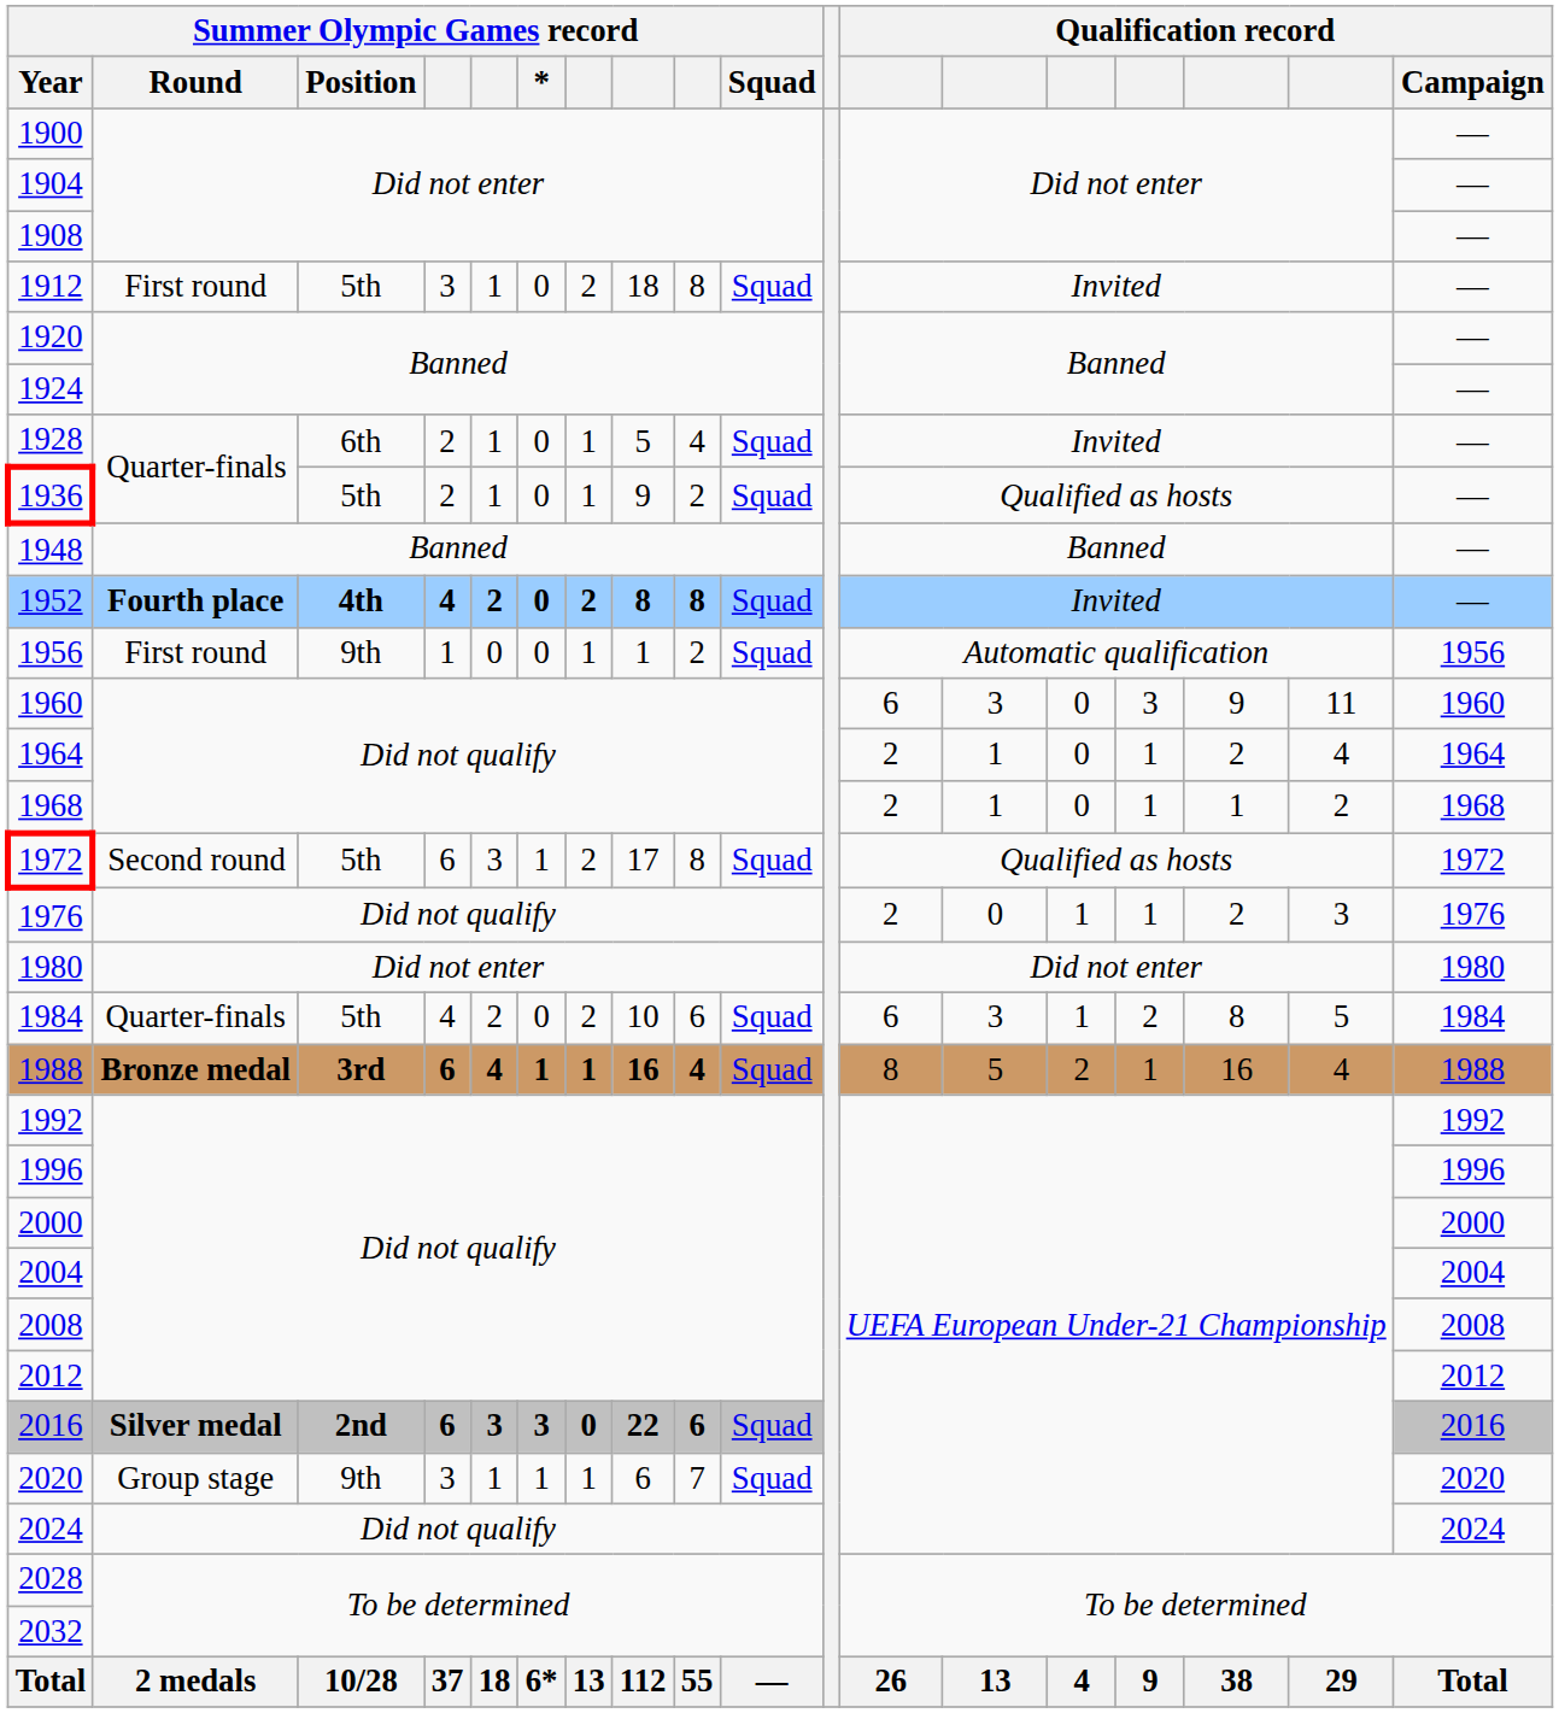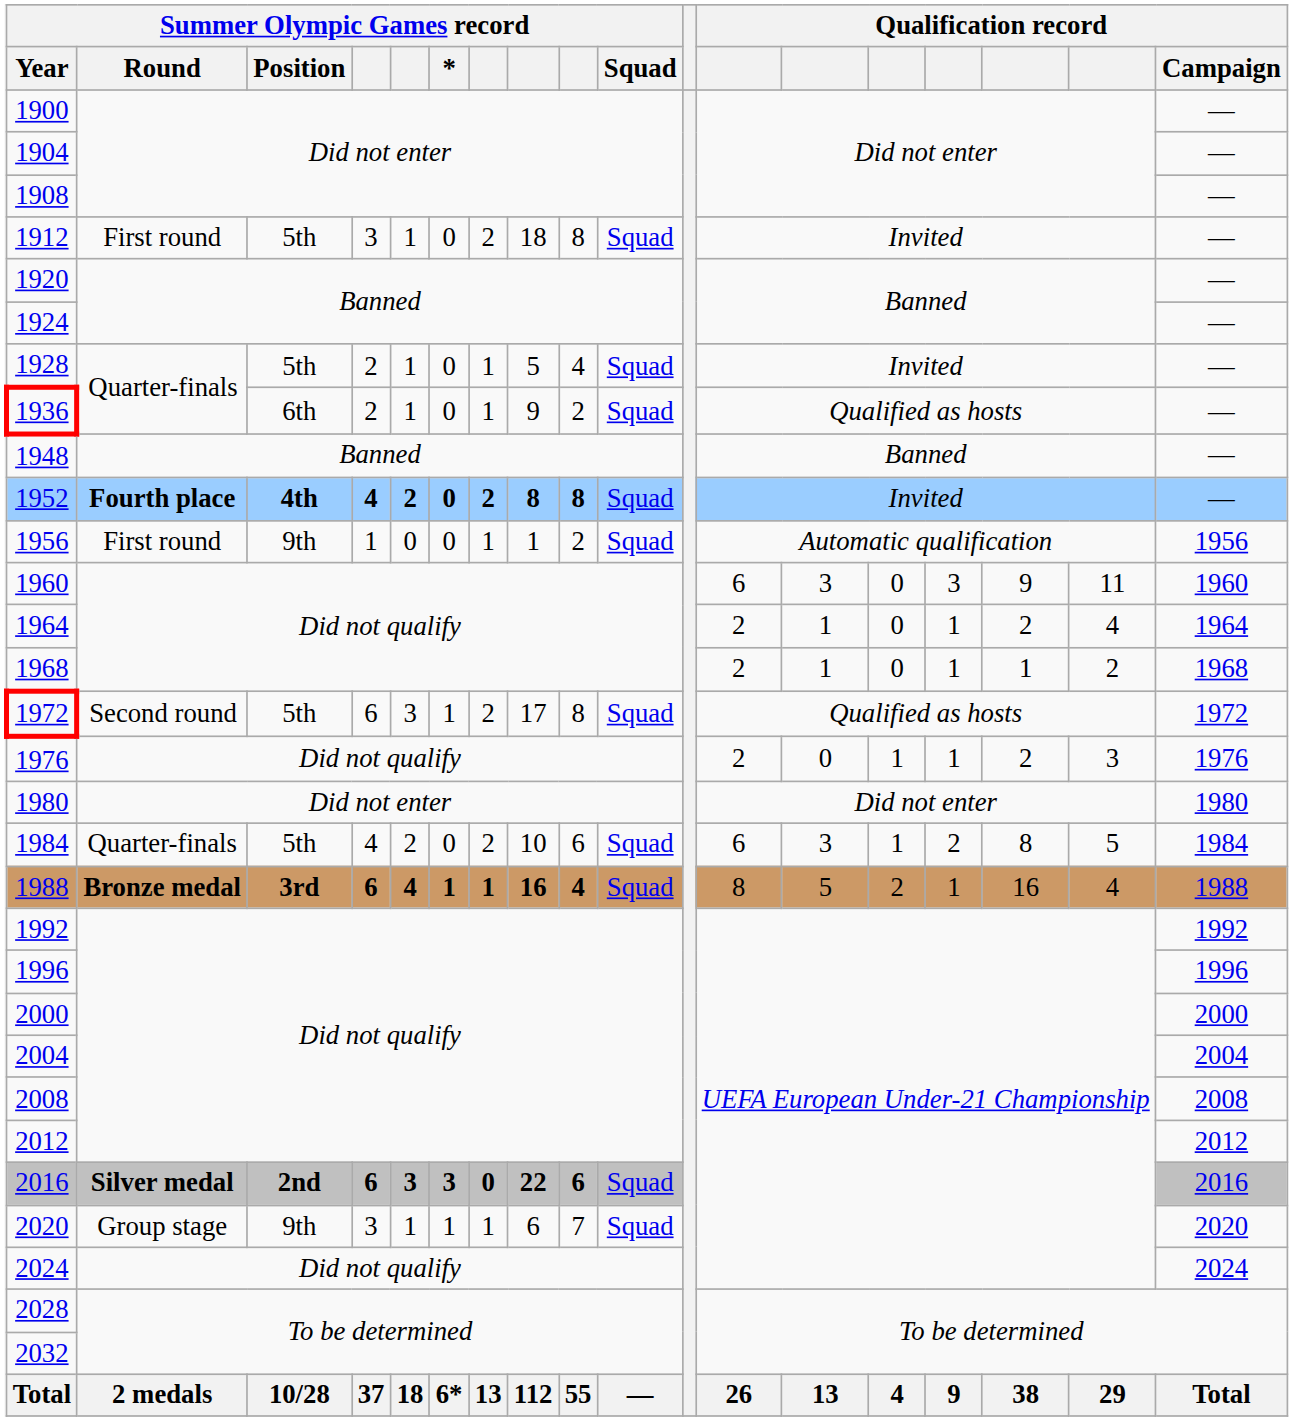 <table class="wikitable" style="text-align: center;">
 <tr>
 <th colspan=10><a href='#'>Summer Olympic Games</a> record</th>
 <th width=1% rowspan="2"></th>
 <th colspan=7>Qualification record</th>
 </tr>
 <tr>
 <th>Year</th>
 <th>Round</th>
 <th>Position</th>
 <th></th>
 <th></th>
 <th>*</th>
 <th></th>
 <th></th>
 <th></th>
 <th>Squad</th>
 <th></th>
 <th></th>
 <th></th>
 <th></th>
 <th></th>
 <th></th>
 <th>Campaign</th>
 </tr>
 <tr>
 <td> <a href='#'>1900</a></td>
 <td colspan=9 rowspan=3><em>Did not enter</em></td>
 <th width=1% rowspan="31"></th>
 <td colspan=6 rowspan=3><em>Did not enter</em></td>
 <td>—</td>
 </tr>
 <tr>
 <td> <a href='#'>1904</a></td>
 <td>—</td>
 </tr>
 <tr>
 <td> <a href='#'>1908</a></td>
 <td>—</td>
 </tr>
 <tr>
 <td> <a href='#'>1912</a></td>
 <td>First round</td>
 <td>5th</td>
 <td>3</td>
 <td>1</td>
 <td>0</td>
 <td>2</td>
 <td>18</td>
 <td>8</td>
 <td><a href='#'>Squad</a></td>
 <td colspan=6><em>Invited</em></td>
 <td>—</td>
 </tr>
 <tr>
 <td> <a href='#'>1920</a></td>
 <td colspan="9" rowspan="2" align="center"><em>Banned</em></td>
 <td colspan=6 rowspan=2><em>Banned</em></td>
 <td>—</td>
 </tr>
 <tr>
 <td> <a href='#'>1924</a></td>
 <td>—</td>
 </tr>
 <tr>
 <td> <a href='#'>1928</a></td>
 <td rowspan=2>Quarter-finals</td>
-<td>6th</td>
+<td>5th</td>
 <td>2</td>
 <td>1</td>
 <td>0</td>
 <td>1</td>
 <td>5</td>
 <td>4</td>
 <td><a href='#'>Squad</a></td>
 <td colspan=6><em>Invited</em></td>
 <td>—</td>
 </tr>
 <tr>
 <td style="border: 3px solid red"> <a href='#'>1936</a></td>
-<td>5th</td>
+<td>6th</td>
 <td>2</td>
 <td>1</td>
 <td>0</td>
 <td>1</td>
 <td>9</td>
 <td>2</td>
 <td><a href='#'>Squad</a></td>
 <td colspan=6><em>Qualified as hosts</em></td>
 <td>—</td>
 </tr>
 <tr>
 <td> <a href='#'>1948</a></td>
 <td colspan="9" align="center"><em>Banned</em></td>
 <td colspan="6" align="center"><em>Banned</em></td>
 <td>—</td>
 </tr>
 <tr bgcolor="#9acdff">
 <td> <a href='#'>1952</a></td>
 <td><strong>Fourth place</strong></td>
 <td><strong>4th</strong></td>
 <td><strong>4</strong></td>
 <td><strong>2</strong></td>
 <td><strong>0</strong></td>
 <td><strong>2</strong></td>
 <td><strong>8</strong></td>
 <td><strong>8</strong></td>
 <td><a href='#'>Squad</a></td>
 <td colspan=6><em>Invited</em></td>
 <td>—</td>
 </tr>
 <tr>
 <td> <a href='#'>1956</a></td>
 <td>First round</td>
 <td>9th</td>
 <td>1</td>
 <td>0</td>
 <td>0</td>
 <td>1</td>
 <td>1</td>
 <td>2</td>
 <td><a href='#'>Squad</a></td>
 <td colspan=6><em>Automatic qualification</em></td>
 <td><a href='#'>1956</a></td>
 </tr>
 <tr>
 <td> <a href='#'>1960</a></td>
 <td colspan="9" rowspan="3" align="center"><em>Did not qualify</em></td>
 <td>6</td>
 <td>3</td>
 <td>0</td>
 <td>3</td>
 <td>9</td>
 <td>11</td>
 <td><a href='#'>1960</a></td>
 </tr>
 <tr>
 <td> <a href='#'>1964</a></td>
 <td>2</td>
 <td>1</td>
 <td>0</td>
 <td>1</td>
 <td>2</td>
 <td>4</td>
 <td><a href='#'>1964</a></td>
 </tr>
 <tr>
 <td> <a href='#'>1968</a></td>
 <td>2</td>
 <td>1</td>
 <td>0</td>
 <td>1</td>
 <td>1</td>
 <td>2</td>
 <td><a href='#'>1968</a></td>
 </tr>
 <tr>
 <td style="border: 3px solid red"> <a href='#'>1972</a></td>
 <td>Second round</td>
 <td>5th</td>
 <td>6</td>
 <td>3</td>
 <td>1</td>
 <td>2</td>
 <td>17</td>
 <td>8</td>
 <td><a href='#'>Squad</a></td>
 <td colspan=6><em>Qualified as hosts</em></td>
 <td><a href='#'>1972</a></td>
 </tr>
 <tr>
 <td> <a href='#'>1976</a></td>
 <td colspan="9" align="center"><em>Did not qualify</em></td>
 <td>2</td>
 <td>0</td>
 <td>1</td>
 <td>1</td>
 <td>2</td>
 <td>3</td>
 <td><a href='#'>1976</a></td>
 </tr>
 <tr>
 <td> <a href='#'>1980</a></td>
 <td colspan="9" align="center"><em>Did not enter</em></td>
 <td colspan="6" align="center"><em>Did not enter</em></td>
 <td><a href='#'>1980</a></td>
 </tr>
 <tr>
 <td> <a href='#'>1984</a></td>
 <td>Quarter-finals</td>
 <td>5th</td>
 <td>4</td>
 <td>2</td>
 <td>0</td>
 <td>2</td>
 <td>10</td>
 <td>6</td>
 <td><a href='#'>Squad</a></td>
 <td>6</td>
 <td>3</td>
 <td>1</td>
 <td>2</td>
 <td>8</td>
 <td>5</td>
 <td><a href='#'>1984</a></td>
 </tr>
 <tr bgcolor="#cc9966">
 <td> <a href='#'>1988</a></td>
 <td><strong>Bronze medal</strong></td>
 <td><strong>3rd</strong></td>
 <td><strong>6</strong></td>
 <td><strong>4</strong></td>
 <td><strong>1</strong></td>
 <td><strong>1</strong></td>
 <td><strong>16</strong></td>
 <td><strong>4</strong></td>
 <td><a href='#'>Squad</a></td>
 <td>8</td>
 <td>5</td>
 <td>2</td>
 <td>1</td>
 <td>16</td>
 <td>4</td>
 <td><a href='#'>1988</a></td>
 </tr>
 <tr>
 <td> <a href='#'>1992</a></td>
 <td colspan="9" rowspan="6" align="center"><em>Did not qualify</em></td>
 <td colspan="6" rowspan="9"><em><a href='#'>UEFA European Under-21 Championship</a></em></td>
 <td><a href='#'>1992</a></td>
 </tr>
 <tr>
 <td> <a href='#'>1996</a></td>
 <td><a href='#'>1996</a></td>
 </tr>
 <tr>
 <td> <a href='#'>2000</a></td>
 <td><a href='#'>2000</a></td>
 </tr>
 <tr>
 <td> <a href='#'>2004</a></td>
 <td><a href='#'>2004</a></td>
 </tr>
 <tr>
 <td> <a href='#'>2008</a></td>
 <td><a href='#'>2008</a></td>
 </tr>
 <tr>
 <td> <a href='#'>2012</a></td>
 <td><a href='#'>2012</a></td>
 </tr>
 <tr bgcolor="#C0C0C0">
 <td> <a href='#'>2016</a></td>
 <td><strong>Silver medal</strong></td>
 <td><strong>2nd</strong></td>
 <td><strong>6</strong></td>
 <td><strong>3</strong></td>
 <td><strong>3</strong></td>
 <td><strong>0</strong></td>
 <td><strong>22</strong></td>
 <td><strong>6</strong></td>
 <td><a href='#'>Squad</a></td>
 <td><a href='#'>2016</a></td>
 </tr>
 <tr>
 <td> <a href='#'>2020</a></td>
 <td>Group stage</td>
 <td>9th</td>
 <td>3</td>
 <td>1</td>
 <td>1</td>
 <td>1</td>
 <td>6</td>
 <td>7</td>
 <td><a href='#'>Squad</a></td>
 <td><a href='#'>2020</a></td>
 </tr>
 <tr>
 <td> <a href='#'>2024</a></td>
 <td colspan="9" align="center"><em>Did not qualify</em></td>
 <td><a href='#'>2024</a></td>
 </tr>
 <tr>
 <td> <a href='#'>2028</a></td>
 <td colspan="9" rowspan="2" align="center"><em>To be determined</em></td>
 <td colspan="7" rowspan="2" align="center"><em>To be determined</em></td>
 </tr>
 <tr>
 <td> <a href='#'>2032</a></td>
 </tr>
 <tr>
 <th>Total</th>
 <th>2 medals</th>
 <th>10/28</th>
 <th>37</th>
 <th>18</th>
 <th>6*</th>
 <th>13</th>
 <th>112</th>
 <th>55</th>
 <th>—</th>
 <th>26</th>
 <th>13</th>
 <th>4</th>
 <th>9</th>
 <th>38</th>
 <th>29</th>
 <th>Total</th>
 </tr>
 </table>
